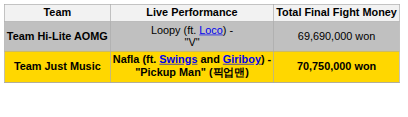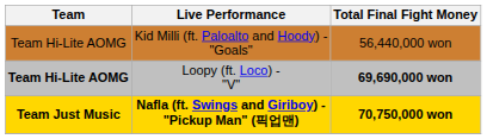 <table class="wikitable" style="text-align:center" border="2">
 <tr>
 <th>Team</th>
 <th>Live Performance</th>
 <th>Total Final Fight Money</th>
 </tr>
 <tr>
+<td style="background:#CD7F32">Team Hi-Lite AOMG</td>
+<td style="background:#CD7F32">Kid Milli (ft. <a href='#'>Paloalto</a> and <a href='#'>Hoody</a>) - <br>  "Goals"</td>
+<td style="background:#CD7F32">56,440,000 won</td>
+</tr>
+<tr>
 <td style="background:silver"><strong>Team Hi-Lite AOMG</strong></td>
 <td style="background:silver">Loopy (ft. <a href='#'>Loco</a>) - <br> "V"</td>
-<td style="background:silver">69,690,000 won</td>
+<td style="background:silver"><strong>69,690,000 won</strong></td>
 </tr>
 <tr>
 <td style="background:gold"><strong>Team Just Music</strong></td>
 <td style="background:gold"><strong>Nafla (ft. <a href='#'>Swings</a> and <a href='#'>Giriboy</a>) - <br> "Pickup Man" (픽업맨)</strong></td>
 <td style="background:gold"><strong>70,750,000 won</strong></td>
 </tr>
 <tr>
 </tr>
 </table>
